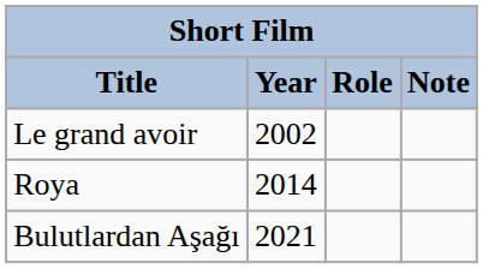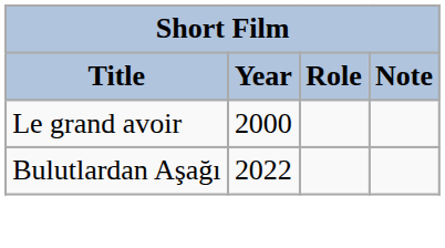 <table class="wikitable" style="font-size: 80%;">
 <tr>
 <th colspan="4" style="background:LightSteelBlue">Short Film</th>
 </tr>
 <tr>
 <th style="background:LightSteelBlue">Title</th>
 <th style="background:LightSteelBlue">Year</th>
 <th style="background:LightSteelBlue">Role</th>
 <th style="background:LightSteelBlue">Note</th>
 </tr>
 <tr>
 <td>Le grand avoir</td>
-<td>2002</td>
-<td></td>
-<td></td>
-</tr>
-<tr>
-<td>Roya</td>
-<td>2014</td>
+<td>2000</td>
 <td></td>
 <td></td>
 </tr>
 <tr>
 <td>Bulutlardan Aşağı</td>
-<td>2021</td>
+<td>2022</td>
 <td></td>
 <td></td>
 </tr>
 </table>
